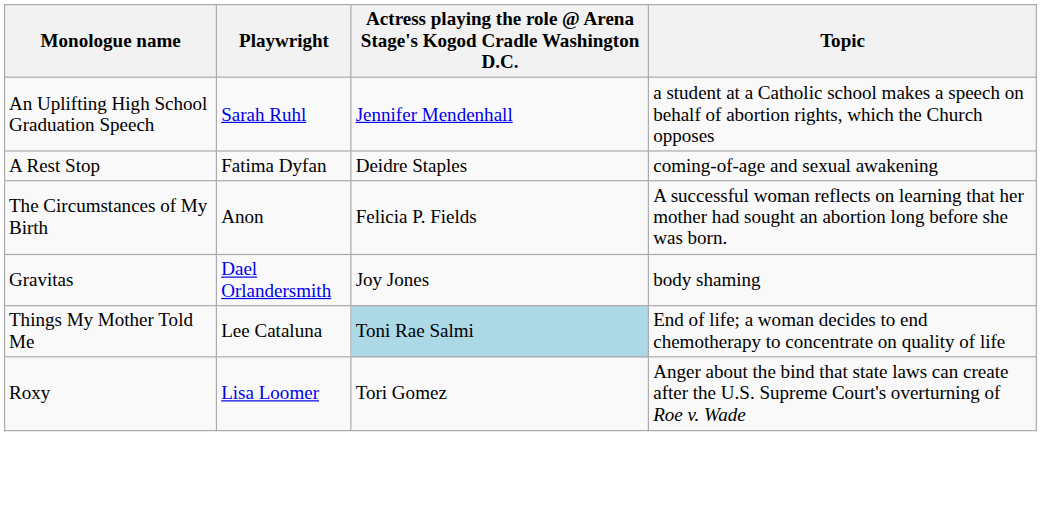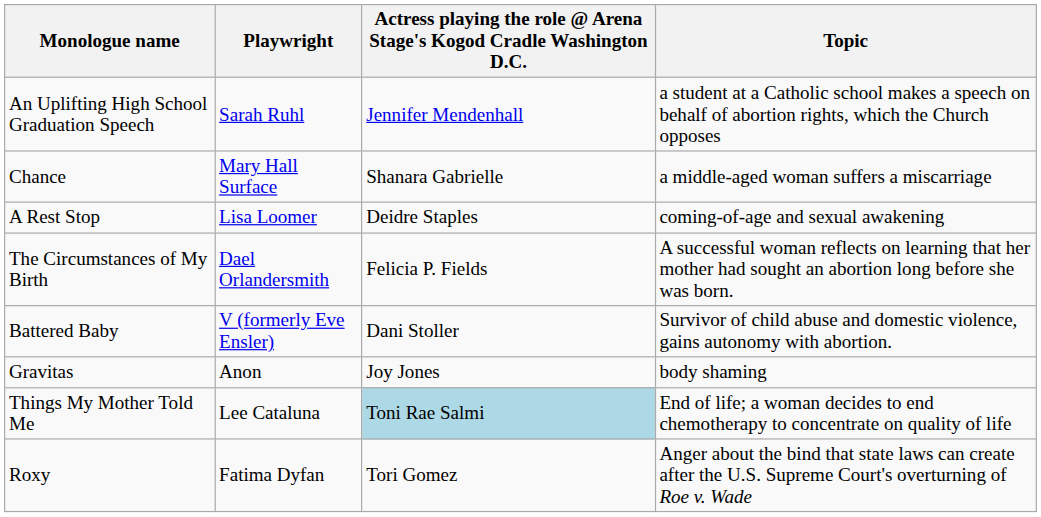 <table class="wikitable">
 <tr>
 <th>Monologue name</th>
 <th>Playwright</th>
 <th>Actress playing the role @ Arena Stage's Kogod Cradle Washington D.C.</th>
 <th>Topic</th>
 </tr>
 <tr>
 <td>An Uplifting High School Graduation Speech</td>
 <td><a href='#'>Sarah Ruhl</a></td>
 <td><a href='#'>Jennifer Mendenhall</a></td>
 <td>a student at a Catholic school makes a speech on behalf of abortion rights, which the Church opposes</td>
 </tr>
 <tr>
+<td>Chance</td>
+<td><a href='#'>Mary Hall Surface</a></td>
+<td>Shanara Gabrielle</td>
+<td>a middle-aged woman suffers a miscarriage</td>
+</tr>
+<tr>
 <td>A Rest Stop</td>
-<td>Fatima Dyfan</td>
+<td><a href='#'>Lisa Loomer</a></td>
 <td>Deidre Staples</td>
 <td>coming-of-age and sexual awakening</td>
 </tr>
 <tr>
 <td>The Circumstances of My Birth</td>
-<td>Anon</td>
+<td><a href='#'>Dael Orlandersmith</a></td>
 <td>Felicia P. Fields</td>
 <td>A successful woman reflects on learning that her mother had sought an abortion long before she was born.</td>
 </tr>
 <tr>
+<td>Battered Baby</td>
+<td><a href='#'>V (formerly Eve Ensler)</a></td>
+<td>Dani Stoller</td>
+<td>Survivor of child abuse and domestic violence, gains autonomy with abortion.</td>
+</tr>
+<tr>
 <td>Gravitas</td>
-<td><a href='#'>Dael Orlandersmith</a></td>
+<td>Anon</td>
 <td>Joy Jones</td>
 <td>body shaming</td>
 </tr>
 <tr>
 <td>Things My Mother Told Me</td>
 <td>Lee Cataluna</td>
 <td style="background: lightblue;">Toni Rae Salmi</td>
 <td>End of life; a woman decides to end chemotherapy to concentrate on quality of life</td>
 </tr>
 <tr>
 <td>Roxy</td>
-<td><a href='#'>Lisa Loomer</a></td>
+<td>Fatima Dyfan</td>
 <td>Tori Gomez</td>
 <td>Anger about the bind that state laws can create after the U.S. Supreme Court's overturning of <em>Roe v. Wade</em></td>
 </tr>
 </table>
